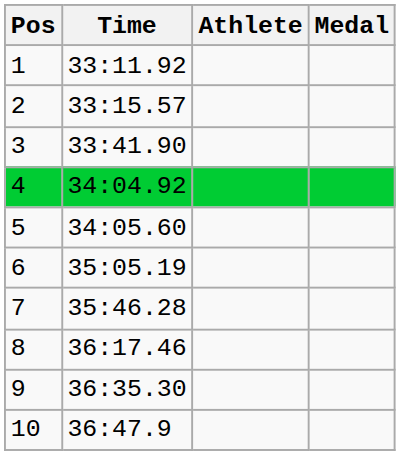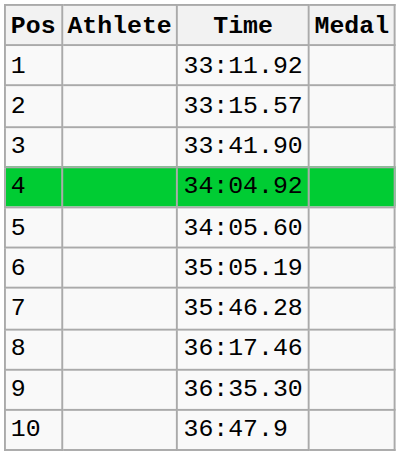 <table class="wikitable">
 <tr>
 <th>Pos</th>
+<th>Athlete</th>
 <th>Time</th>
-<th>Athlete</th>
 <th>Medal</th>
 </tr>
 <tr>
 <td>1</td>
+<td></td>
 <td>33:11.92</td>
-<td></td>
 <td></td>
 </tr>
 <tr>
 <td>2</td>
+<td></td>
 <td>33:15.57</td>
-<td></td>
 <td></td>
 </tr>
 <tr>
 <td>3</td>
+<td></td>
 <td>33:41.90</td>
-<td></td>
 <td></td>
 </tr>
 <tr style="background:#0c3;">
 <td>4</td>
+<td></td>
 <td>34:04.92</td>
-<td></td>
 <td></td>
 </tr>
 <tr>
 <td>5</td>
+<td></td>
 <td>34:05.60</td>
-<td></td>
 <td></td>
 </tr>
 <tr>
 <td>6</td>
+<td></td>
 <td>35:05.19</td>
-<td></td>
 <td></td>
 </tr>
 <tr>
 <td>7</td>
+<td></td>
 <td>35:46.28</td>
-<td></td>
 <td></td>
 </tr>
 <tr>
 <td>8</td>
+<td></td>
 <td>36:17.46</td>
-<td></td>
 <td></td>
 </tr>
 <tr>
 <td>9</td>
+<td></td>
 <td>36:35.30</td>
-<td></td>
 <td></td>
 </tr>
 <tr>
 <td>10</td>
+<td></td>
 <td>36:47.9</td>
-<td></td>
 <td></td>
 </tr>
 </table>
